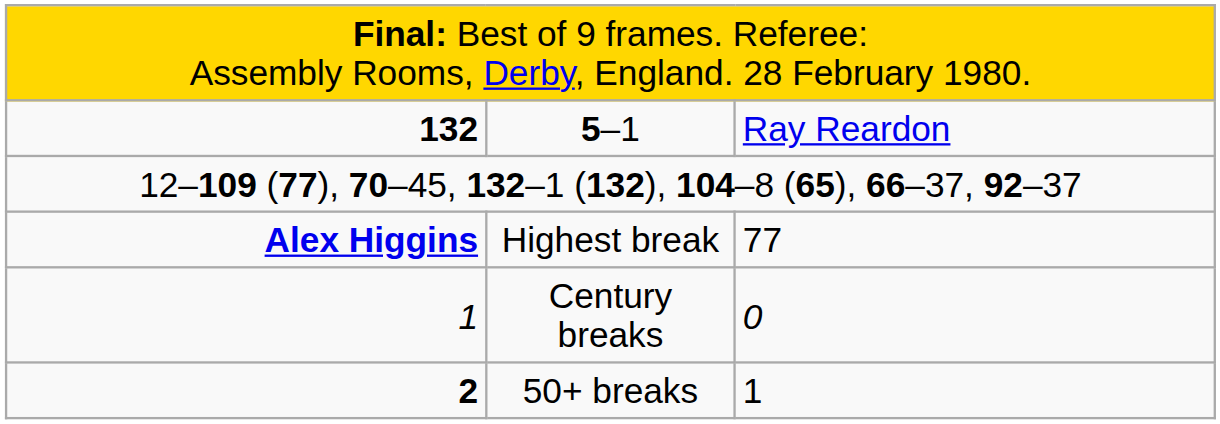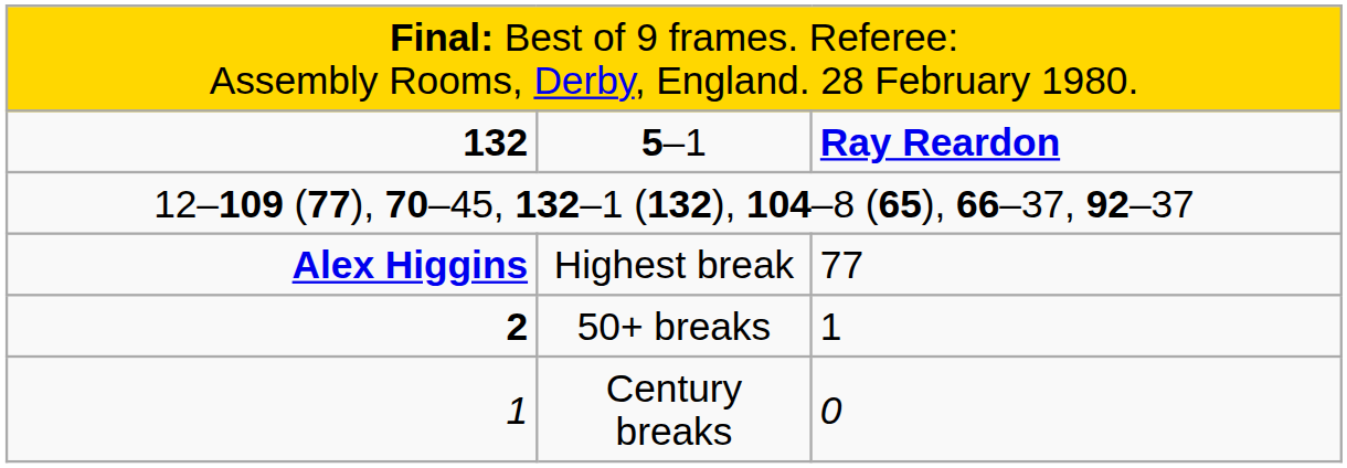 <table class="wikitable" style="font-size: 95%; margin: 1em auto 1em auto;">
 <tr>
 <td colspan="3" align="center" bgcolor="#ffd700"><strong>Final:</strong> Best of 9 frames. Referee: <br>Assembly Rooms, <a href='#'>Derby</a>, England. 28 February 1980.</td>
 </tr>
 <tr>
 <td align="right"><strong>132</strong></td>
 <td width="100" align="center"><strong>5</strong>–1</td>
-<td width="200"><a href='#'>Ray Reardon</a> <br></td>
+<td width="200"><strong><a href='#'>Ray Reardon</a> <br></strong></td>
 </tr>
 <tr>
 <td colspan="3" align="center" style="font-size: 100%">12–<strong>109</strong> (<strong>77</strong>), <strong>70</strong>–45, <strong>132</strong>–1 (<strong>132</strong>), <strong>104</strong>–8 (<strong>65</strong>), <strong>66</strong>–37, <strong>92</strong>–37</td>
 </tr>
 <tr>
 <td width="200" align="right"><strong><a href='#'>Alex Higgins</a></strong> <br></td>
 <td align="center">Highest break</td>
 <td align="left">77</td>
 </tr>
 <tr>
+<td align="right"><strong>2</strong></td>
+<td align="center">50+ breaks</td>
+<td align="left">1</td>
+</tr>
+<tr>
 <td align="right"><em>1</em></td>
 <td align="center">Century breaks</td>
 <td align="left"><em>0</em></td>
 </tr>
-<tr>
-<td align="right"><strong>2</strong></td>
-<td align="center">50+ breaks</td>
-<td align="left">1</td>
-</tr>
 </table>
